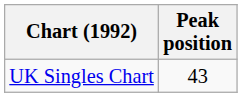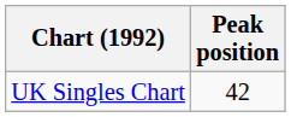 <table class="wikitable">
 <tr>
 <th>Chart (1992)</th>
 <th>Peak<br>position</th>
 </tr>
 <tr>
 <td><a href='#'>UK Singles Chart</a></td>
-<td align="center">43</td>
+<td align="center">42</td>
 </tr>
 </table>
